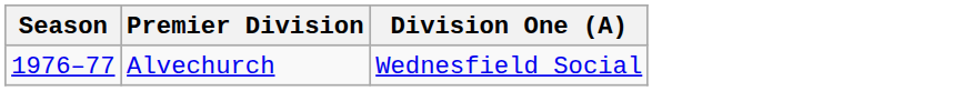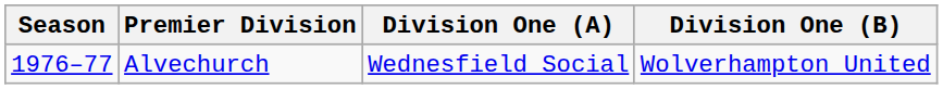 <table class="wikitable" style="text-align: left">
 <tr>
 <th>Season</th>
 <th>Premier Division</th>
 <th>Division One (A)</th>
+<th>Division One (B)</th>
 </tr>
 <tr>
 <td><a href='#'>1976–77</a></td>
 <td><a href='#'>Alvechurch</a></td>
 <td><a href='#'>Wednesfield Social</a></td>
+<td><a href='#'>Wolverhampton United</a></td>
 </tr>
 </table>
